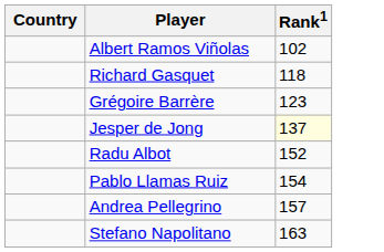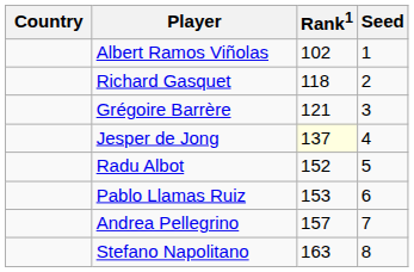 <table class="sortable wikitable">
 <tr>
 <th width="70">Country</th>
 <th width="175">Player</th>
 <th>Rank<sup>1</sup></th>
+<th>Seed</th>
 </tr>
 <tr>
 <td></td>
 <td><a href='#'>Albert Ramos Viñolas</a></td>
 <td>102</td>
+<td>1</td>
 </tr>
 <tr>
 <td></td>
 <td><a href='#'>Richard Gasquet</a></td>
 <td>118</td>
+<td>2</td>
 </tr>
 <tr>
 <td></td>
 <td><a href='#'>Grégoire Barrère</a></td>
-<td>123</td>
+<td>121</td>
+<td>3</td>
 </tr>
 <tr>
 <td></td>
 <td><a href='#'>Jesper de Jong</a></td>
 <td style="background: lightyellow;">137</td>
+<td>4</td>
 </tr>
 <tr>
 <td></td>
 <td><a href='#'>Radu Albot</a></td>
 <td>152</td>
+<td>5</td>
 </tr>
 <tr>
 <td></td>
 <td><a href='#'>Pablo Llamas Ruiz</a></td>
-<td>154</td>
+<td>153</td>
+<td>6</td>
 </tr>
 <tr>
 <td></td>
 <td><a href='#'>Andrea Pellegrino</a></td>
 <td>157</td>
+<td>7</td>
 </tr>
 <tr>
 <td></td>
 <td><a href='#'>Stefano Napolitano</a></td>
 <td>163</td>
+<td>8</td>
 </tr>
 </table>
